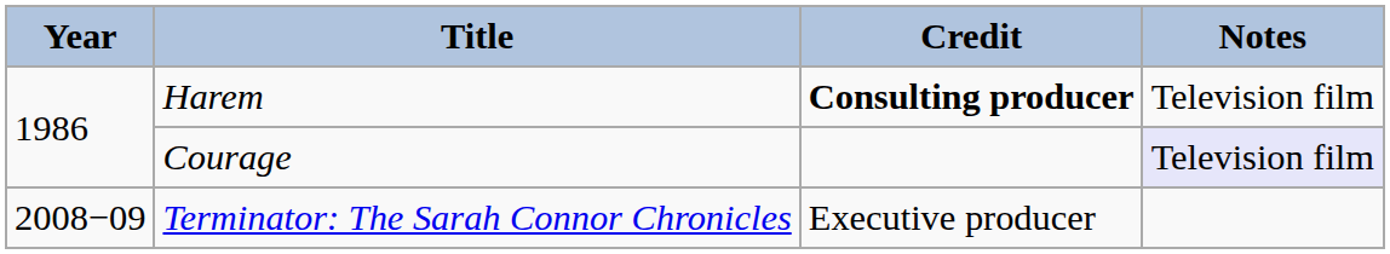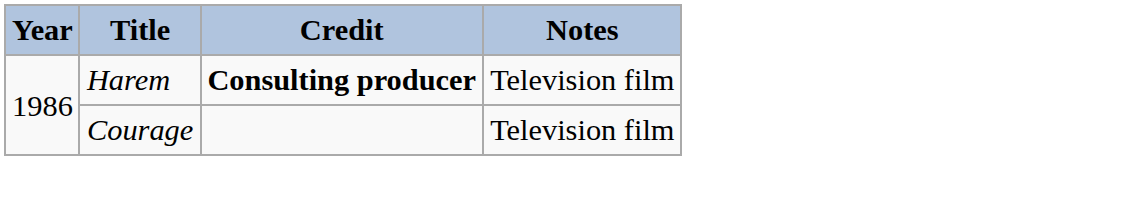 <table class="wikitable" style="font-size:95%;">
 <tr>
 <th style="background:#B0C4DE;">Year</th>
 <th style="background:#B0C4DE;">Title</th>
 <th style="background:#B0C4DE;">Credit</th>
 <th style="background:#B0C4DE;">Notes</th>
 </tr>
 <tr>
 <td rowspan=2>1986</td>
 <td><em>Harem</em></td>
 <td><strong>Consulting producer</strong></td>
 <td>Television film</td>
 </tr>
 <tr>
 <td><em>Courage</em></td>
 <td></td>
-<td style="background: lavender;">Television film</td>
-</tr>
-<tr>
-<td>2008−09</td>
-<td><em><a href='#'>Terminator: The Sarah Connor Chronicles</a></em></td>
-<td>Executive producer</td>
-<td></td>
+<td>Television film</td>
 </tr>
 </table>
